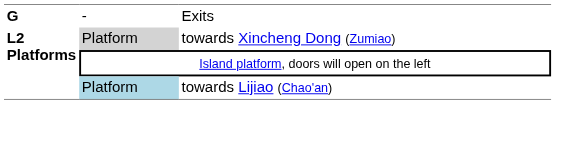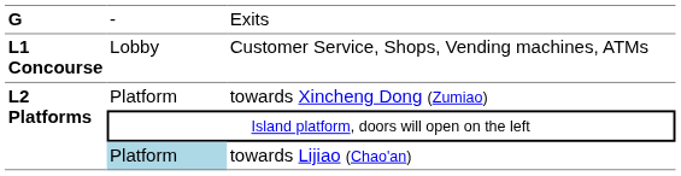 <table table border=0 cellspacing=0 cellpadding=3>
 <tr>
 <td style="border-top:solid 1px gray;" width=50 valign=top><strong>G</strong></td>
 <td style="border-top:solid 1px gray;" width=100 valign=top>-</td>
 <td style="border-top:solid 1px gray;" width=390 valign=top>Exits</td>
 </tr>
 <tr>
+<td style="border-bottom:solid 1px gray; border-top:solid 1px gray;" valign=top width=50><strong>L1<br>Concourse</strong></td>
+<td style="border-bottom:solid 1px gray; border-top:solid 1px gray;" valign=top width=100>Lobby</td>
+<td style="border-bottom:solid 1px gray; border-top:solid 1px gray;" valign=top width=390>Customer Service, Shops, Vending machines, ATMs</td>
+</tr>
+<tr>
 <td style="border-bottom:solid 1px gray;" rowspan=4 valign=top><strong>L2<br>Platforms</strong></td>
-<td style="background: lightgrey;">Platform </td>
+<td>Platform </td>
 <td>  towards <a href='#'>Xincheng Dong</a> <small>(<a href='#'>Zumiao</a>)</small></td>
 </tr>
 <tr>
 <td style="border-right:solid 2px black;border-left:solid 2px black;border-top:solid 2px black;border-bottom:solid 2px black;text-align:center;" colspan=2><small><a href='#'>Island platform</a>, doors will open on the left</small></td>
 </tr>
 <tr>
 <td style="background: lightblue; border-bottom:solid 1px gray;">Platform </td>
 <td style="border-bottom:solid 1px gray;"> towards <a href='#'>Lijiao</a> <small>(<a href='#'>Chao'an</a>)</small> </td>
 </tr>
 </table>
